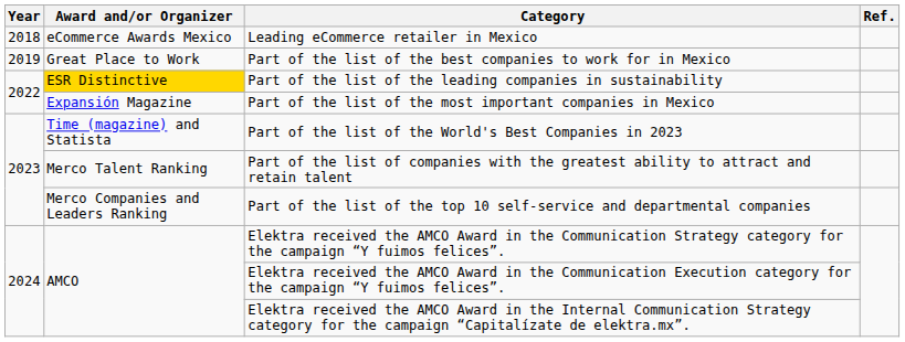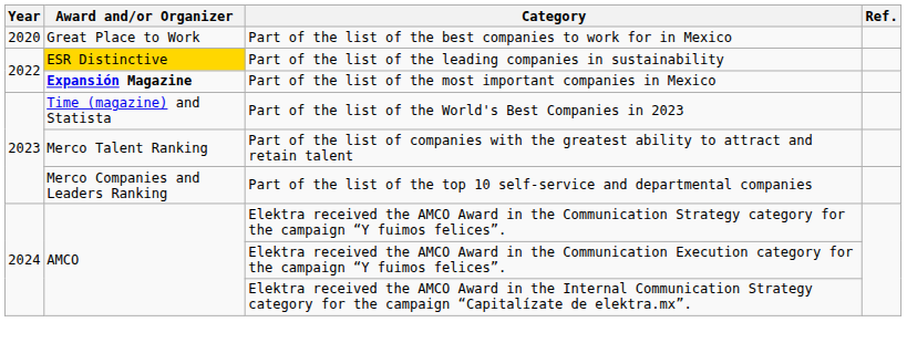 <table class="wikitable">
 <tr>
 <th>Year</th>
 <th><strong>Award and/or Organizer</strong></th>
 <th><strong>Category</strong></th>
 <th>Ref.</th>
 </tr>
 <tr>
-<td>2018</td>
-<td>eCommerce Awards Mexico</td>
-<td>Leading eCommerce retailer in Mexico</td>
-<td></td>
-</tr>
-<tr>
-<td>2019</td>
+<td>2020</td>
 <td>Great Place to Work</td>
 <td>Part of the list of the best companies to work for in Mexico</td>
 <td></td>
 </tr>
 <tr>
 <td rowspan="2">2022</td>
 <td style="background: gold;">ESR Distinctive</td>
 <td>Part of the list of the leading companies in sustainability</td>
 <td></td>
 </tr>
 <tr>
-<td><a href='#'>Expansión</a> Magazine</td>
+<td><strong><a href='#'>Expansión</a> Magazine</strong></td>
 <td>Part of the list of the most important companies in Mexico</td>
 <td></td>
 </tr>
 <tr>
 <td rowspan="3">2023</td>
 <td><a href='#'>Time (magazine)</a> and Statista</td>
 <td>Part of the list of the World's Best Companies in 2023</td>
 <td></td>
 </tr>
 <tr>
 <td>Merco Talent Ranking</td>
 <td>Part of the list of companies with the greatest ability to attract and retain talent</td>
 <td></td>
 </tr>
 <tr>
 <td>Merco Companies and Leaders Ranking</td>
 <td>Part of the list of the top 10 self-service and departmental companies</td>
 <td></td>
 </tr>
 <tr>
 <td rowspan="3">2024</td>
 <td rowspan="3">AMCO</td>
 <td>Elektra received the AMCO Award in the Communication Strategy category for the campaign “Y fuimos felices”.</td>
 <td rowspan="3"></td>
 </tr>
 <tr>
 <td>Elektra received the AMCO Award in the Communication Execution category for the campaign “Y fuimos felices”.</td>
 </tr>
 <tr>
 <td>Elektra received the AMCO Award in the Internal Communication Strategy category for the campaign “Capitalízate de elektra.mx”.</td>
 </tr>
 </table>
